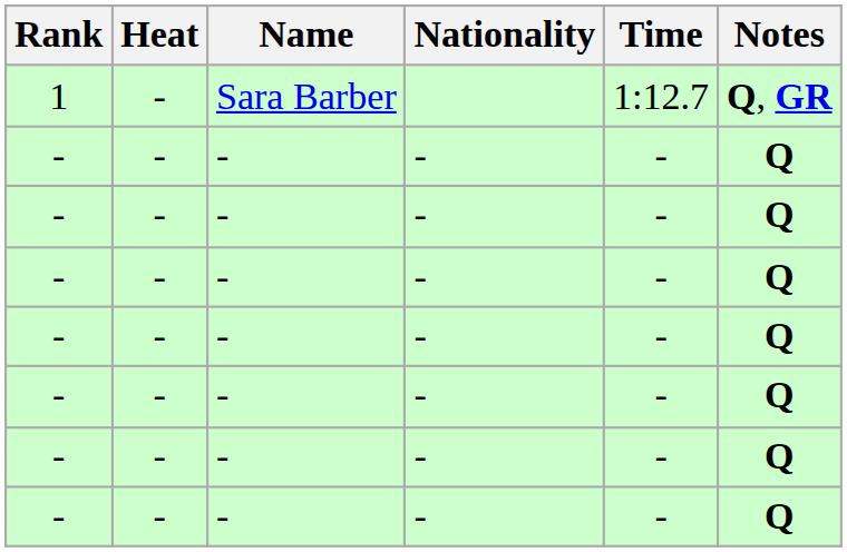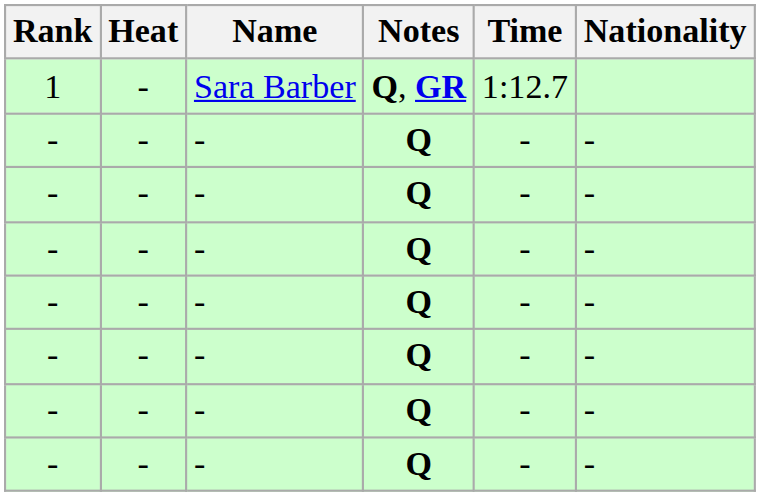 <table class="wikitable sortable" style="text-align:center">
 <tr>
 <th>Rank</th>
 <th>Heat</th>
 <th>Name</th>
+<th>Notes</th>
+<th>Time</th>
 <th>Nationality</th>
-<th>Time</th>
-<th>Notes</th>
 </tr>
 <tr bgcolor=ccffcc>
 <td>1</td>
 <td>-</td>
 <td align=left><a href='#'>Sara Barber</a></td>
+<td><strong>Q</strong>, <strong><a href='#'>GR</a></strong></td>
+<td>1:12.7</td>
 <td align=left></td>
-<td>1:12.7</td>
-<td><strong>Q</strong>, <strong><a href='#'>GR</a></strong></td>
 </tr>
 <tr bgcolor=ccffcc>
 <td>-</td>
 <td>-</td>
 <td align=left>-</td>
+<td><strong>Q</strong></td>
+<td>-</td>
 <td align=left>-</td>
-<td>-</td>
-<td><strong>Q</strong></td>
 </tr>
 <tr bgcolor=ccffcc>
 <td>-</td>
 <td>-</td>
 <td align=left>-</td>
+<td><strong>Q</strong></td>
+<td>-</td>
 <td align=left>-</td>
-<td>-</td>
-<td><strong>Q</strong></td>
 </tr>
 <tr bgcolor=ccffcc>
 <td>-</td>
 <td>-</td>
 <td align=left>-</td>
+<td><strong>Q</strong></td>
+<td>-</td>
 <td align=left>-</td>
-<td>-</td>
-<td><strong>Q</strong></td>
 </tr>
 <tr bgcolor=ccffcc>
 <td>-</td>
 <td>-</td>
 <td align=left>-</td>
+<td><strong>Q</strong></td>
+<td>-</td>
 <td align=left>-</td>
-<td>-</td>
-<td><strong>Q</strong></td>
 </tr>
 <tr bgcolor=ccffcc>
 <td>-</td>
 <td>-</td>
 <td align=left>-</td>
+<td><strong>Q</strong></td>
+<td>-</td>
 <td align=left>-</td>
-<td>-</td>
-<td><strong>Q</strong></td>
 </tr>
 <tr bgcolor=ccffcc>
 <td>-</td>
 <td>-</td>
 <td align=left>-</td>
+<td><strong>Q</strong></td>
+<td>-</td>
 <td align=left>-</td>
-<td>-</td>
-<td><strong>Q</strong></td>
 </tr>
 <tr bgcolor=ccffcc>
 <td>-</td>
 <td>-</td>
 <td align=left>-</td>
+<td><strong>Q</strong></td>
+<td>-</td>
 <td align=left>-</td>
-<td>-</td>
-<td><strong>Q</strong></td>
 </tr>
 </table>
